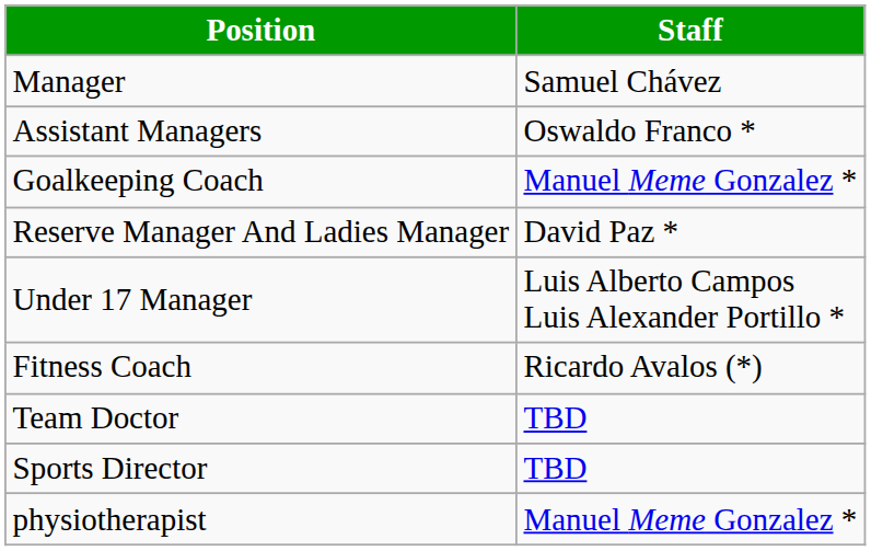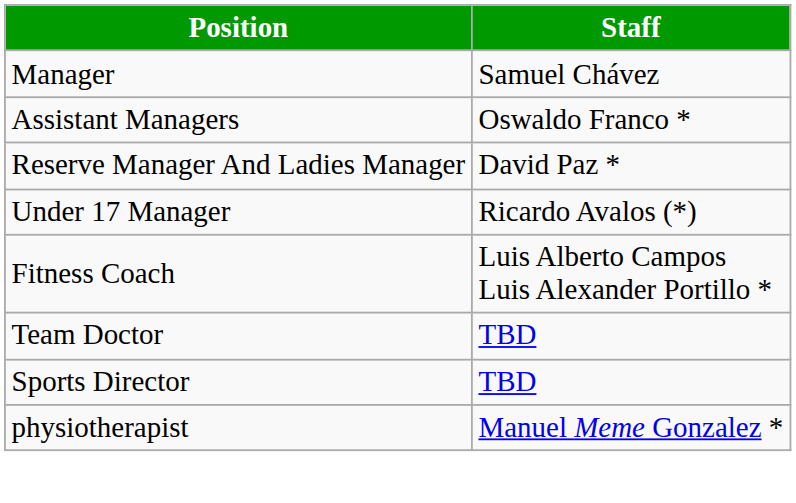 <table class="wikitable">
 <tr>
 <th style="color:White; background:#009900;">Position</th>
 <th style="color:White; background:#009900;">Staff</th>
 </tr>
 <tr>
 <td>Manager</td>
 <td> Samuel Chávez</td>
 </tr>
 <tr>
 <td>Assistant Managers</td>
 <td> Oswaldo Franco *</td>
 </tr>
 <tr>
-<td>Goalkeeping Coach</td>
-<td> <a href='#'>Manuel <em>Meme</em> Gonzalez</a>  *</td>
-</tr>
-<tr>
 <td>Reserve Manager And Ladies Manager</td>
 <td> David Paz *</td>
 </tr>
 <tr>
 <td>Under 17 Manager</td>
-<td> Luis Alberto Campos <br> Luis Alexander Portillo  *</td>
+<td> Ricardo Avalos (*)</td>
 </tr>
 <tr>
 <td>Fitness Coach</td>
-<td> Ricardo Avalos (*)</td>
+<td> Luis Alberto Campos <br> Luis Alexander Portillo  *</td>
 </tr>
 <tr>
 <td>Team Doctor</td>
 <td> <a href='#'>TBD</a></td>
 </tr>
 <tr>
 <td>Sports Director</td>
 <td> <a href='#'>TBD</a></td>
 </tr>
 <tr>
 <td>physiotherapist</td>
 <td> <a href='#'>Manuel <em>Meme</em> Gonzalez</a>  *</td>
 </tr>
 </table>
